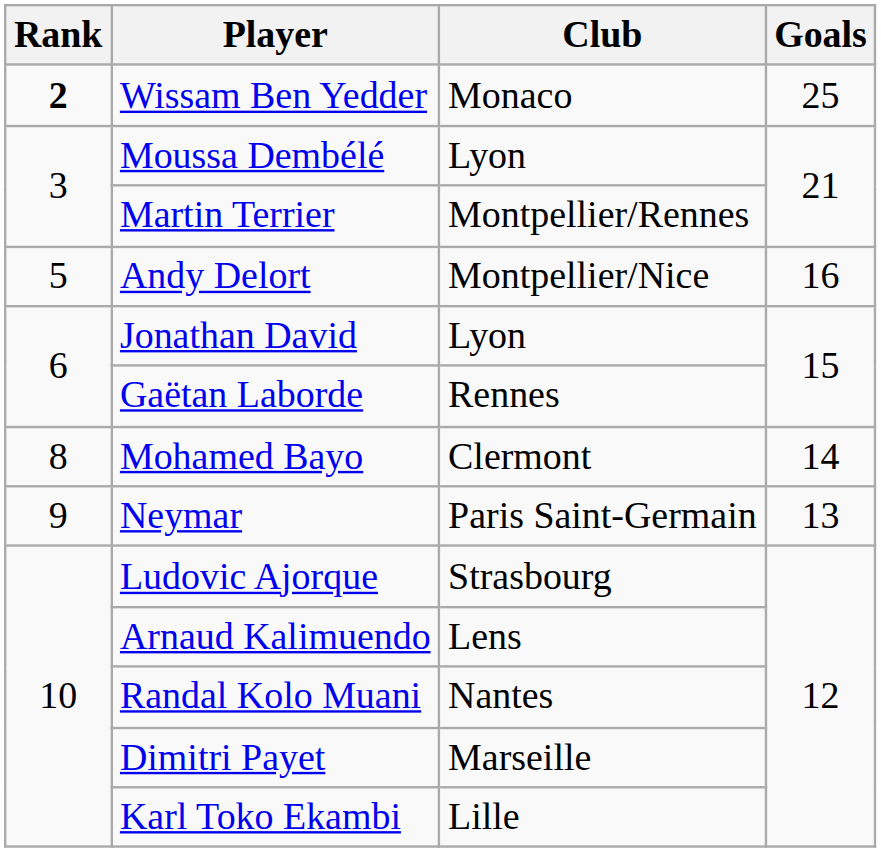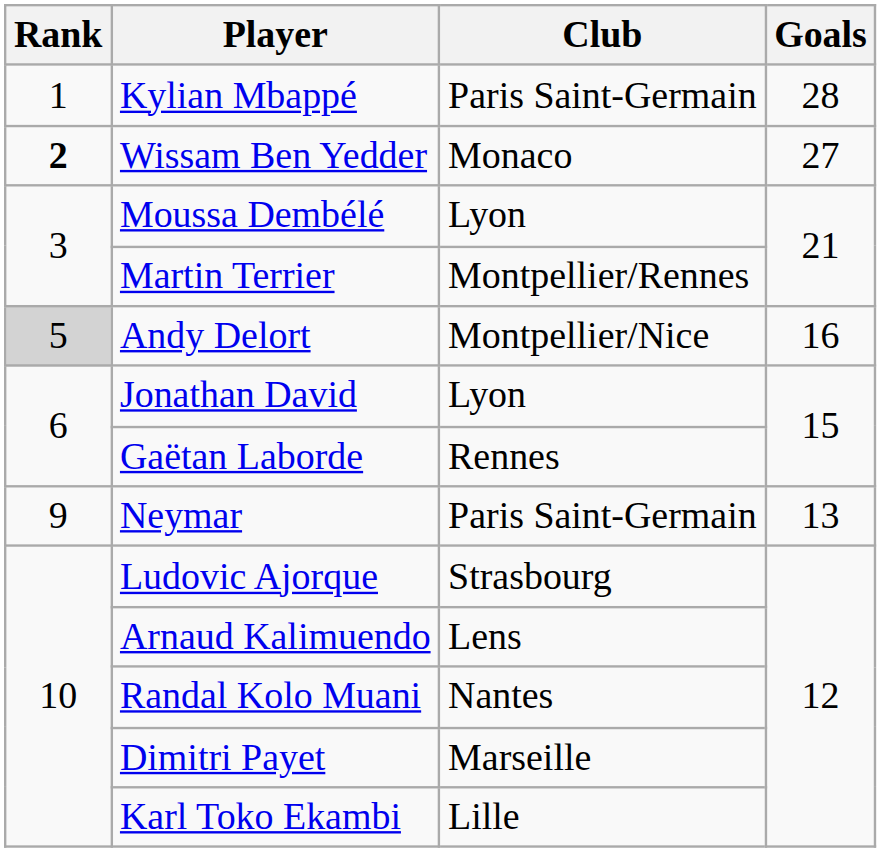 <table class="wikitable" style="text-align:center">
 <tr>
 <th>Rank</th>
 <th>Player</th>
 <th>Club</th>
 <th>Goals</th>
 </tr>
 <tr>
+<td>1</td>
+<td align="left"> <a href='#'>Kylian Mbappé</a></td>
+<td align="left">Paris Saint-Germain</td>
+<td>28</td>
+</tr>
+<tr>
 <td><strong>2</strong></td>
 <td align="left"> <a href='#'>Wissam Ben Yedder</a></td>
 <td align="left">Monaco</td>
-<td>25</td>
+<td>27</td>
 </tr>
 <tr>
 <td rowspan=2>3</td>
 <td align="left"> <a href='#'>Moussa Dembélé</a></td>
 <td align="left">Lyon</td>
 <td rowspan=2>21</td>
 </tr>
 <tr>
 <td align="left"> <a href='#'>Martin Terrier</a></td>
 <td align="left">Montpellier/Rennes</td>
 </tr>
 <tr>
-<td>5</td>
+<td style="background: lightgrey;">5</td>
 <td align="left"> <a href='#'>Andy Delort</a></td>
 <td align="left">Montpellier/Nice</td>
 <td>16</td>
 </tr>
 <tr>
 <td rowspan=2>6</td>
 <td align="left"> <a href='#'>Jonathan David</a></td>
 <td align="left">Lyon</td>
 <td rowspan=2>15</td>
 </tr>
 <tr>
 <td align="left"> <a href='#'>Gaëtan Laborde</a></td>
 <td align="left">Rennes</td>
-</tr>
-<tr>
-<td>8</td>
-<td align="left"> <a href='#'>Mohamed Bayo</a></td>
-<td align="left">Clermont</td>
-<td>14</td>
 </tr>
 <tr>
 <td>9</td>
 <td align="left"> <a href='#'>Neymar</a></td>
 <td align="left">Paris Saint-Germain</td>
 <td>13</td>
 </tr>
 <tr>
 <td rowspan=5>10</td>
 <td align="left"> <a href='#'>Ludovic Ajorque</a></td>
 <td align="left">Strasbourg</td>
 <td rowspan=5>12</td>
 </tr>
 <tr>
 <td align="left"> <a href='#'>Arnaud Kalimuendo</a></td>
 <td align="left">Lens</td>
 </tr>
 <tr>
 <td align="left"> <a href='#'>Randal Kolo Muani</a></td>
 <td align="left">Nantes</td>
 </tr>
 <tr>
 <td align="left"> <a href='#'>Dimitri Payet</a></td>
 <td align="left">Marseille</td>
 </tr>
 <tr>
 <td align="left"> <a href='#'>Karl Toko Ekambi</a></td>
 <td align="left">Lille</td>
 </tr>
 </table>
